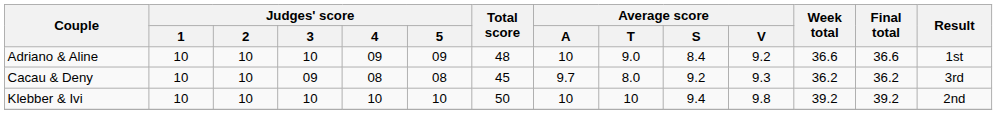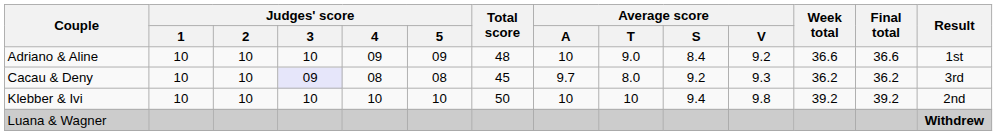 <table class="wikitable" style="font-size:90%; line-height:16px; text-align:center" width="85%">
 <tr>
 <th rowspan=2 width=150>Couple</th>
 <th colspan=5 width=185>Judges' score</th>
 <th rowspan=2 width=060>Total score</th>
 <th colspan=4 width=148>Average score</th>
 <th rowspan=2 width=060>Week total</th>
 <th rowspan=2 width=060>Final total</th>
 <th rowspan=2 width=075>Result</th>
 </tr>
 <tr>
 <th>1</th>
 <th>2</th>
 <th>3</th>
 <th>4</th>
 <th>5</th>
 <th>A</th>
 <th>T</th>
 <th>S</th>
 <th>V</th>
 </tr>
 <tr>
 <td align="left">Adriano & Aline</td>
 <td>10</td>
 <td>10</td>
 <td>10</td>
 <td>09</td>
 <td>09</td>
 <td>48</td>
 <td>10</td>
 <td>9.0</td>
 <td>8.4</td>
 <td>9.2</td>
 <td>36.6</td>
 <td>36.6</td>
 <td>1st</td>
 </tr>
 <tr>
 <td align="left">Cacau & Deny</td>
 <td>10</td>
 <td>10</td>
-<td>09</td>
+<td style="background: lavender;">09</td>
 <td>08</td>
 <td>08</td>
 <td>45</td>
 <td>9.7</td>
 <td>8.0</td>
 <td>9.2</td>
 <td>9.3</td>
 <td>36.2</td>
 <td>36.2</td>
 <td>3rd</td>
 </tr>
 <tr>
 <td align="left">Klebber & Ivi</td>
 <td>10</td>
 <td>10</td>
 <td>10</td>
 <td>10</td>
 <td>10</td>
 <td>50</td>
 <td>10</td>
 <td>10</td>
 <td>9.4</td>
 <td>9.8</td>
 <td>39.2</td>
 <td>39.2</td>
 <td>2nd</td>
 </tr>
+<tr bgcolor="CCCCCC">
+<td align="left">Luana & Wagner</td>
+<td></td>
+<td></td>
+<td></td>
+<td></td>
+<td></td>
+<td></td>
+<td></td>
+<td></td>
+<td></td>
+<td></td>
+<td></td>
+<td></td>
+<td><strong>Withdrew</strong></td>
+</tr>
 <tr>
 </tr>
 </table>
